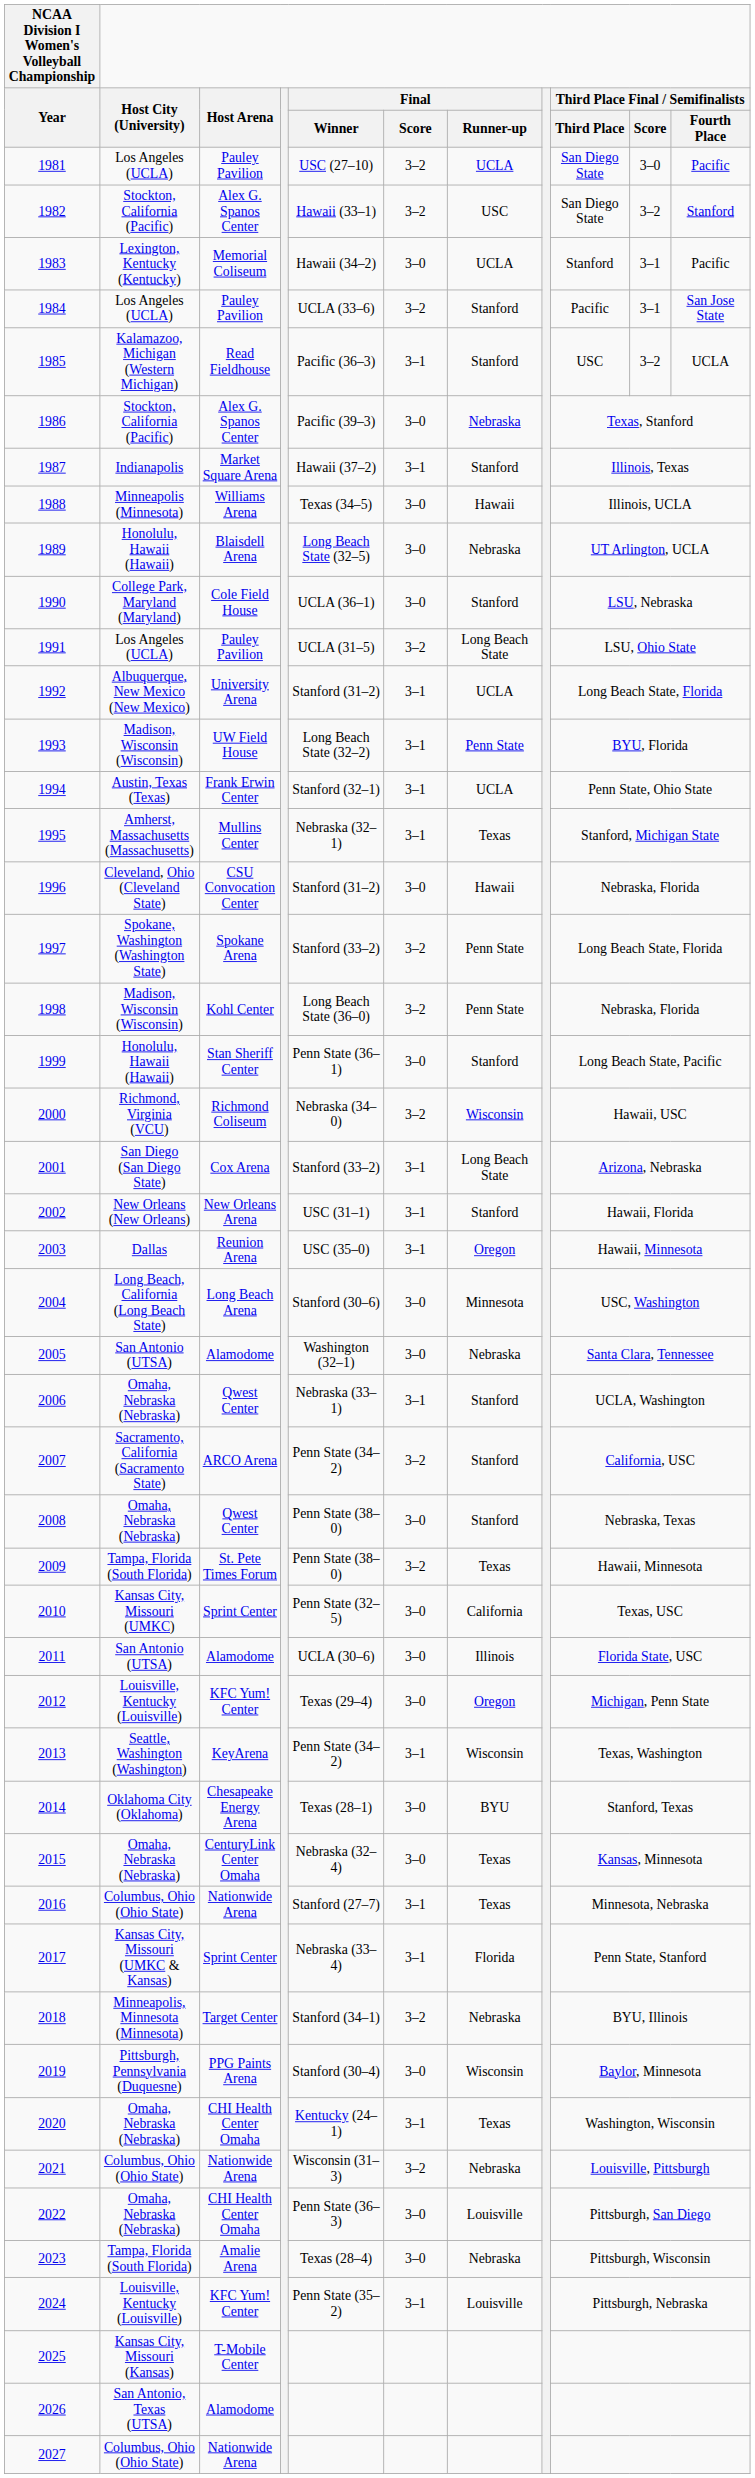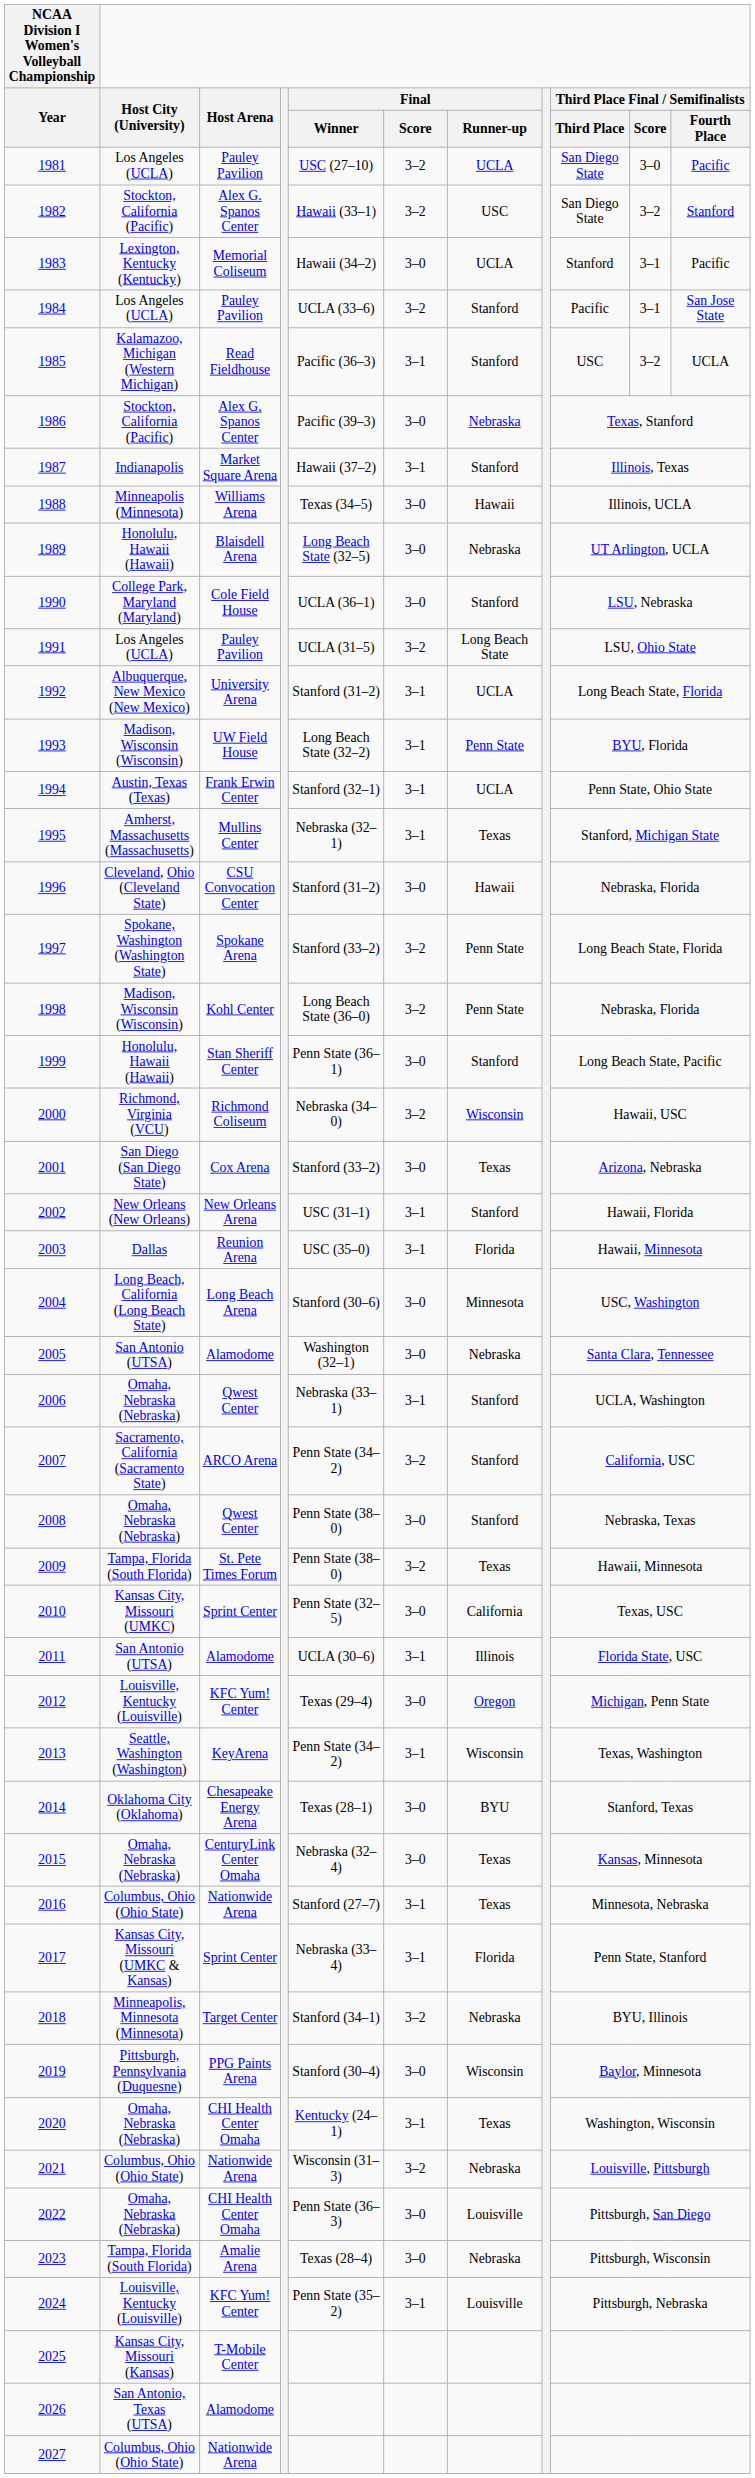 <table class="wikitable" style="text-align:center">
 <tr>
 <th style=>NCAA Division I Women's Volleyball Championship</th>
 </tr>
 <tr>
 <th rowspan="2" style="width:5%;">Year</th>
 <th rowspan="2" style="width:10%;">Host City<br>(University)</th>
 <th rowspan="2" style="width:10%;">Host Arena</th>
 <th style="width:1%;" rowspan="57"></th>
 <th colspan=3>Final</th>
 <th style="width:1%;" rowspan="57"></th>
 <th colspan=3>Third Place Final / Semifinalists</th>
 </tr>
 <tr>
 <th width=12%>Winner</th>
 <th width=8%>Score</th>
 <th width=12%>Runner-up</th>
 <th width=10%>Third Place</th>
 <th width=5%>Score</th>
 <th width=10%>Fourth Place</th>
 </tr>
 <tr>
 <td><a href='#'>1981</a></td>
 <td>Los Angeles<br>(<a href='#'>UCLA</a>)</td>
 <td><a href='#'>Pauley Pavilion</a></td>
 <td><a href='#'>USC</a> (27–10)</td>
 <td align=center>3–2</td>
 <td><a href='#'>UCLA</a></td>
 <td><a href='#'>San Diego State</a></td>
 <td align=center>3–0</td>
 <td><a href='#'>Pacific</a></td>
 </tr>
 <tr>
 <td><a href='#'>1982</a></td>
 <td><a href='#'>Stockton, California</a><br>(<a href='#'>Pacific</a>)</td>
 <td><a href='#'>Alex G. Spanos Center</a></td>
 <td><a href='#'>Hawaii</a> (33–1)</td>
 <td align=center>3–2</td>
 <td>USC</td>
 <td>San Diego State</td>
 <td align=center>3–2</td>
 <td><a href='#'>Stanford</a></td>
 </tr>
 <tr>
 <td><a href='#'>1983</a></td>
 <td><a href='#'>Lexington, Kentucky</a><br>(<a href='#'>Kentucky</a>)</td>
 <td><a href='#'>Memorial Coliseum</a></td>
 <td>Hawaii  (34–2)</td>
 <td align=center>3–0</td>
 <td>UCLA</td>
 <td>Stanford</td>
 <td align=center>3–1</td>
 <td>Pacific</td>
 </tr>
 <tr>
 <td><a href='#'>1984</a></td>
 <td>Los Angeles<br>(<a href='#'>UCLA</a>)</td>
 <td><a href='#'>Pauley Pavilion</a></td>
 <td>UCLA (33–6)</td>
 <td align=center>3–2</td>
 <td>Stanford</td>
 <td>Pacific</td>
 <td align=center>3–1</td>
 <td><a href='#'>San Jose State</a></td>
 </tr>
 <tr>
 <td><a href='#'>1985</a></td>
 <td><a href='#'>Kalamazoo, Michigan</a><br>(<a href='#'>Western Michigan</a>)</td>
 <td><a href='#'>Read Fieldhouse</a></td>
 <td>Pacific (36–3)</td>
 <td align=center>3–1</td>
 <td>Stanford</td>
 <td>USC</td>
 <td align=center>3–2</td>
 <td>UCLA</td>
 </tr>
 <tr>
 <td><a href='#'>1986</a></td>
 <td><a href='#'>Stockton, California</a><br>(<a href='#'>Pacific</a>)</td>
 <td><a href='#'>Alex G. Spanos Center</a></td>
 <td>Pacific  (39–3)</td>
 <td align=center>3–0</td>
 <td><a href='#'>Nebraska</a></td>
 <td colspan=3><a href='#'>Texas</a>, Stanford</td>
 </tr>
 <tr>
 <td><a href='#'>1987</a></td>
 <td><a href='#'>Indianapolis</a></td>
 <td><a href='#'>Market Square Arena</a></td>
 <td>Hawaii  (37–2)</td>
 <td align=center>3–1</td>
 <td>Stanford</td>
 <td colspan=3><a href='#'>Illinois</a>, Texas</td>
 </tr>
 <tr>
 <td><a href='#'>1988</a></td>
 <td><a href='#'>Minneapolis</a><br>(<a href='#'>Minnesota</a>)</td>
 <td><a href='#'>Williams Arena</a></td>
 <td>Texas (34–5)</td>
 <td align=center>3–0</td>
 <td>Hawaii</td>
 <td colspan=3>Illinois, UCLA</td>
 </tr>
 <tr>
 <td><a href='#'>1989</a></td>
 <td><a href='#'>Honolulu, Hawaii</a><br>(<a href='#'>Hawaii</a>)</td>
 <td><a href='#'>Blaisdell Arena</a></td>
 <td><a href='#'>Long Beach State</a> (32–5)</td>
 <td align=center>3–0</td>
 <td>Nebraska</td>
 <td colspan=3><a href='#'>UT Arlington</a>, UCLA</td>
 </tr>
 <tr>
 <td><a href='#'>1990</a></td>
 <td><a href='#'>College Park, Maryland</a><br>(<a href='#'>Maryland</a>)</td>
 <td><a href='#'>Cole Field House</a></td>
 <td>UCLA  (36–1)</td>
 <td align=center>3–0</td>
 <td>Stanford</td>
 <td colspan=3><a href='#'>LSU</a>, Nebraska</td>
 </tr>
 <tr>
 <td><a href='#'>1991</a></td>
 <td>Los Angeles<br>(<a href='#'>UCLA</a>)</td>
 <td><a href='#'>Pauley Pavilion</a></td>
 <td>UCLA  (31–5)</td>
 <td align=center>3–2</td>
 <td>Long Beach State</td>
 <td colspan=3>LSU, <a href='#'>Ohio State</a></td>
 </tr>
 <tr>
 <td><a href='#'>1992</a></td>
 <td><a href='#'>Albuquerque, New Mexico</a><br>(<a href='#'>New Mexico</a>)</td>
 <td><a href='#'>University Arena</a></td>
 <td>Stanford (31–2)</td>
 <td align=center>3–1</td>
 <td>UCLA</td>
 <td colspan=3>Long Beach State, <a href='#'>Florida</a></td>
 </tr>
 <tr>
 <td><a href='#'>1993</a></td>
 <td><a href='#'>Madison, Wisconsin</a><br>(<a href='#'>Wisconsin</a>)</td>
 <td><a href='#'>UW Field House</a></td>
 <td>Long Beach State  (32–2)</td>
 <td align=center>3–1</td>
 <td><a href='#'>Penn State</a></td>
 <td colspan=3><a href='#'>BYU</a>, Florida</td>
 </tr>
 <tr>
 <td><a href='#'>1994</a></td>
 <td><a href='#'>Austin, Texas</a><br>(<a href='#'>Texas</a>)</td>
 <td><a href='#'>Frank Erwin Center</a></td>
 <td>Stanford  (32–1)</td>
 <td align=center>3–1</td>
 <td>UCLA</td>
 <td colspan=3>Penn State, Ohio State</td>
 </tr>
 <tr>
 <td><a href='#'>1995</a></td>
 <td><a href='#'>Amherst, Massachusetts</a><br>(<a href='#'>Massachusetts</a>)</td>
 <td><a href='#'>Mullins Center</a></td>
 <td>Nebraska (32–1)</td>
 <td align=center>3–1</td>
 <td>Texas</td>
 <td colspan=3>Stanford, <a href='#'>Michigan State</a></td>
 </tr>
 <tr>
 <td><a href='#'>1996</a></td>
 <td><a href='#'>Cleveland</a>, <a href='#'>Ohio</a><br>(<a href='#'>Cleveland State</a>)</td>
 <td><a href='#'>CSU Convocation Center</a></td>
 <td>Stanford  (31–2)</td>
 <td align=center>3–0</td>
 <td>Hawaii</td>
 <td colspan=3>Nebraska, Florida</td>
 </tr>
 <tr>
 <td><a href='#'>1997</a></td>
 <td><a href='#'>Spokane, Washington</a><br>(<a href='#'>Washington State</a>)</td>
 <td><a href='#'>Spokane Arena</a></td>
 <td>Stanford  (33–2)</td>
 <td align=center>3–2</td>
 <td>Penn State</td>
 <td colspan=3>Long Beach State, Florida</td>
 </tr>
 <tr>
 <td><a href='#'>1998</a></td>
 <td><a href='#'>Madison, Wisconsin</a><br>(<a href='#'>Wisconsin</a>)</td>
 <td><a href='#'>Kohl Center</a></td>
 <td>Long Beach State  (36–0)</td>
 <td align=center>3–2</td>
 <td>Penn State</td>
 <td colspan=3>Nebraska, Florida</td>
 </tr>
 <tr>
 <td><a href='#'>1999</a></td>
 <td><a href='#'>Honolulu, Hawaii</a><br>(<a href='#'>Hawaii</a>)</td>
 <td><a href='#'>Stan Sheriff Center</a></td>
 <td>Penn State (36–1)</td>
 <td align=center>3–0</td>
 <td>Stanford</td>
 <td colspan=3>Long Beach State, Pacific</td>
 </tr>
 <tr>
 <td><a href='#'>2000</a></td>
 <td><a href='#'>Richmond, Virginia</a><br>(<a href='#'>VCU</a>)</td>
 <td><a href='#'>Richmond Coliseum</a></td>
 <td>Nebraska  (34–0)</td>
 <td align=center>3–2</td>
 <td><a href='#'>Wisconsin</a></td>
 <td colspan=3>Hawaii, USC</td>
 </tr>
 <tr>
 <td><a href='#'>2001</a></td>
 <td><a href='#'>San Diego</a><br>(<a href='#'>San Diego State</a>)</td>
 <td><a href='#'>Cox Arena</a></td>
 <td>Stanford  (33–2)</td>
-<td align=center>3–1</td>
-<td>Long Beach State</td>
+<td align=center>3–0</td>
+<td>Texas</td>
 <td colspan=3><a href='#'>Arizona</a>, Nebraska</td>
 </tr>
 <tr>
 <td><a href='#'>2002</a></td>
 <td><a href='#'>New Orleans</a><br>(<a href='#'>New Orleans</a>)</td>
 <td><a href='#'>New Orleans Arena</a></td>
 <td>USC  (31–1)</td>
 <td align=center>3–1</td>
 <td>Stanford</td>
 <td colspan=3>Hawaii, Florida</td>
 </tr>
 <tr>
 <td><a href='#'>2003</a></td>
 <td><a href='#'>Dallas</a></td>
 <td><a href='#'>Reunion Arena</a></td>
 <td>USC  (35–0)</td>
 <td align=center>3–1</td>
-<td><a href='#'>Oregon</a></td>
+<td>Florida</td>
 <td colspan=3>Hawaii, <a href='#'>Minnesota</a></td>
 </tr>
 <tr>
 <td><a href='#'>2004</a></td>
 <td><a href='#'>Long Beach, California</a><br>(<a href='#'>Long Beach State</a>)</td>
 <td><a href='#'>Long Beach Arena</a></td>
 <td>Stanford  (30–6)</td>
 <td align=center>3–0</td>
 <td>Minnesota</td>
 <td colspan=3>USC, <a href='#'>Washington</a></td>
 </tr>
 <tr>
 <td><a href='#'>2005</a></td>
 <td><a href='#'>San Antonio</a><br>(<a href='#'>UTSA</a>)</td>
 <td><a href='#'>Alamodome</a></td>
 <td>Washington (32–1)</td>
 <td align=center>3–0</td>
 <td>Nebraska</td>
 <td colspan=3><a href='#'>Santa Clara</a>, <a href='#'>Tennessee</a></td>
 </tr>
 <tr>
 <td><a href='#'>2006</a></td>
 <td><a href='#'>Omaha, Nebraska</a><br>(<a href='#'>Nebraska</a>)</td>
 <td><a href='#'>Qwest Center</a></td>
 <td>Nebraska   (33–1)</td>
 <td align=center>3–1</td>
 <td>Stanford</td>
 <td colspan=3>UCLA, Washington</td>
 </tr>
 <tr>
 <td><a href='#'>2007</a></td>
 <td><a href='#'>Sacramento, California</a><br>(<a href='#'>Sacramento State</a>)</td>
 <td><a href='#'>ARCO Arena</a></td>
 <td>Penn State  (34–2)</td>
 <td align=center>3–2</td>
 <td>Stanford</td>
 <td colspan=3><a href='#'>California</a>, USC</td>
 </tr>
 <tr>
 <td><a href='#'>2008</a></td>
 <td><a href='#'>Omaha, Nebraska</a><br>(<a href='#'>Nebraska</a>)</td>
 <td><a href='#'>Qwest Center</a></td>
 <td>Penn State  (38–0)</td>
 <td align=center>3–0</td>
 <td>Stanford</td>
 <td colspan=3>Nebraska, Texas</td>
 </tr>
 <tr>
 <td><a href='#'>2009</a></td>
 <td><a href='#'>Tampa, Florida</a><br>(<a href='#'>South Florida</a>)</td>
 <td><a href='#'>St. Pete Times Forum</a></td>
 <td>Penn State  (38–0)</td>
 <td align=center>3–2</td>
 <td>Texas</td>
 <td colspan=3>Hawaii, Minnesota</td>
 </tr>
 <tr>
 <td><a href='#'>2010</a></td>
 <td><a href='#'>Kansas City, Missouri</a><br>(<a href='#'>UMKC</a>)</td>
 <td><a href='#'>Sprint Center</a></td>
 <td>Penn State  (32–5)</td>
 <td align=center>3–0</td>
 <td>California</td>
 <td colspan=3>Texas, USC</td>
 </tr>
 <tr>
 <td><a href='#'>2011</a></td>
 <td><a href='#'>San Antonio</a><br>(<a href='#'>UTSA</a>)</td>
 <td><a href='#'>Alamodome</a></td>
 <td>UCLA  (30–6)</td>
-<td align=center>3–0</td>
+<td align=center>3–1</td>
 <td>Illinois</td>
 <td colspan=3><a href='#'>Florida State</a>, USC</td>
 </tr>
 <tr>
 <td><a href='#'>2012</a></td>
 <td><a href='#'>Louisville, Kentucky</a><br>(<a href='#'>Louisville</a>)</td>
 <td><a href='#'>KFC Yum! Center</a></td>
 <td>Texas  (29–4)</td>
 <td align=center>3–0</td>
 <td><a href='#'>Oregon</a></td>
 <td colspan=3><a href='#'>Michigan</a>, Penn State</td>
 </tr>
 <tr>
 <td><a href='#'>2013</a></td>
 <td><a href='#'>Seattle, Washington</a><br>(<a href='#'>Washington</a>)</td>
 <td><a href='#'>KeyArena</a></td>
 <td>Penn State   (34–2)</td>
 <td align=center>3–1</td>
 <td>Wisconsin</td>
 <td colspan=3>Texas, Washington</td>
 </tr>
 <tr>
 <td><a href='#'>2014</a></td>
 <td><a href='#'>Oklahoma City</a><br>(<a href='#'>Oklahoma</a>)</td>
 <td><a href='#'>Chesapeake Energy Arena</a></td>
 <td>Texas  (28–1)</td>
 <td align=center>3–0</td>
 <td>BYU</td>
 <td colspan=3>Stanford, Texas</td>
 </tr>
 <tr>
 <td><a href='#'>2015</a></td>
 <td><a href='#'>Omaha, Nebraska</a><br>(<a href='#'>Nebraska</a>)</td>
 <td><a href='#'>CenturyLink Center Omaha</a></td>
 <td>Nebraska  (32–4)</td>
 <td align=center>3–0</td>
 <td>Texas</td>
 <td colspan=3><a href='#'>Kansas</a>, Minnesota</td>
 </tr>
 <tr>
 <td><a href='#'>2016</a></td>
 <td><a href='#'>Columbus, Ohio</a><br>(<a href='#'>Ohio State</a>)</td>
 <td><a href='#'>Nationwide Arena</a></td>
 <td>Stanford  (27–7)</td>
 <td align=center>3–1</td>
 <td>Texas</td>
 <td colspan=3>Minnesota, Nebraska</td>
 </tr>
 <tr>
 <td><a href='#'>2017</a></td>
 <td><a href='#'>Kansas City, Missouri</a><br>(<a href='#'>UMKC</a> & <a href='#'>Kansas</a>)</td>
 <td><a href='#'>Sprint Center</a></td>
 <td>Nebraska  (33–4)</td>
 <td align=center>3–1</td>
 <td>Florida</td>
 <td colspan=3>Penn State, Stanford</td>
 </tr>
 <tr>
 <td><a href='#'>2018</a></td>
 <td><a href='#'>Minneapolis, Minnesota</a><br>(<a href='#'>Minnesota</a>)</td>
 <td><a href='#'>Target Center</a></td>
 <td>Stanford  (34–1)</td>
 <td align=center>3–2</td>
 <td>Nebraska</td>
 <td colspan=3>BYU, Illinois</td>
 </tr>
 <tr>
 <td><a href='#'>2019</a></td>
 <td><a href='#'>Pittsburgh, Pennsylvania</a><br>(<a href='#'>Duquesne</a>)</td>
 <td><a href='#'>PPG Paints Arena</a></td>
 <td>Stanford  (30–4)</td>
 <td align=center>3–0</td>
 <td>Wisconsin</td>
 <td colspan=3><a href='#'>Baylor</a>, Minnesota</td>
 </tr>
 <tr>
 <td><a href='#'>2020</a></td>
 <td><a href='#'>Omaha, Nebraska</a><br>(<a href='#'>Nebraska</a>)</td>
 <td><a href='#'>CHI Health Center Omaha</a></td>
 <td><a href='#'>Kentucky</a>  (24–1)</td>
 <td align=center>3–1</td>
 <td>Texas</td>
 <td colspan=3>Washington, Wisconsin</td>
 </tr>
 <tr>
 <td><a href='#'>2021</a></td>
 <td><a href='#'>Columbus, Ohio</a><br>(<a href='#'>Ohio State</a>)</td>
 <td><a href='#'>Nationwide Arena</a></td>
 <td>Wisconsin (31–3)</td>
 <td align=center>3–2</td>
 <td>Nebraska</td>
 <td colspan=3><a href='#'>Louisville</a>, <a href='#'>Pittsburgh</a></td>
 </tr>
 <tr>
 <td><a href='#'>2022</a></td>
 <td><a href='#'>Omaha, Nebraska</a><br>(<a href='#'>Nebraska</a>)</td>
 <td><a href='#'>CHI Health Center Omaha</a></td>
 <td>Penn State  (36–3)</td>
 <td align=center>3–0</td>
 <td>Louisville</td>
 <td colspan=3>Pittsburgh, <a href='#'>San Diego</a></td>
 </tr>
 <tr>
 <td><a href='#'>2023</a></td>
 <td><a href='#'>Tampa, Florida</a><br>(<a href='#'>South Florida</a>)</td>
 <td><a href='#'>Amalie Arena</a></td>
 <td>Texas  (28–4)</td>
 <td align=center>3–0</td>
 <td>Nebraska</td>
 <td colspan=3>Pittsburgh, Wisconsin</td>
 </tr>
 <tr>
 <td><a href='#'>2024</a></td>
 <td><a href='#'>Louisville, Kentucky</a><br>(<a href='#'>Louisville</a>)</td>
 <td><a href='#'>KFC Yum! Center</a></td>
 <td>Penn State  (35–2)</td>
 <td align=center>3–1</td>
 <td>Louisville</td>
 <td colspan=3>Pittsburgh, Nebraska</td>
 </tr>
 <tr>
 <td><a href='#'>2025</a></td>
 <td><a href='#'>Kansas City, Missouri</a><br>(<a href='#'>Kansas</a>)</td>
 <td><a href='#'>T-Mobile Center</a></td>
 <td></td>
 <td align=center></td>
 <td></td>
 <td colspan=3></td>
 </tr>
 <tr>
 <td><a href='#'>2026</a></td>
 <td><a href='#'>San Antonio, Texas</a><br>(<a href='#'>UTSA</a>)</td>
 <td><a href='#'>Alamodome</a></td>
 <td></td>
 <td align=center></td>
 <td></td>
 <td colspan=3></td>
 </tr>
 <tr>
 <td><a href='#'>2027</a></td>
 <td><a href='#'>Columbus, Ohio</a><br>(<a href='#'>Ohio State</a>)</td>
 <td><a href='#'>Nationwide Arena</a></td>
 <td></td>
 <td align=center></td>
 <td></td>
 <td colspan=3></td>
 </tr>
 </table>
